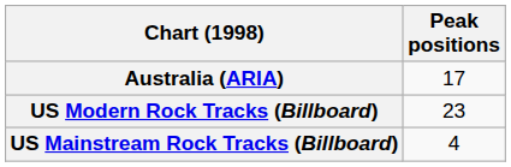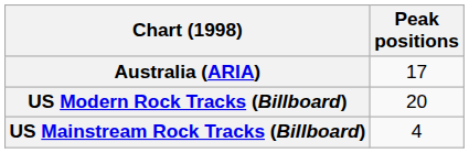 <table class="wikitable sortable plainrowheaders">
 <tr>
 <th scope="col">Chart (1998)</th>
 <th scope="col">Peak<br> positions</th>
 </tr>
 <tr>
 <th scope="row">Australia (<a href='#'>ARIA</a>)</th>
 <td align=center>17</td>
 </tr>
 <tr>
 <th scope="row">US <a href='#'>Modern Rock Tracks</a> (<em>Billboard</em>)</th>
-<td align="center">23</td>
+<td align="center">20</td>
 </tr>
 <tr>
 <th scope="row">US <a href='#'>Mainstream Rock Tracks</a> (<em>Billboard</em>)</th>
 <td align="center">4</td>
 </tr>
 </table>
